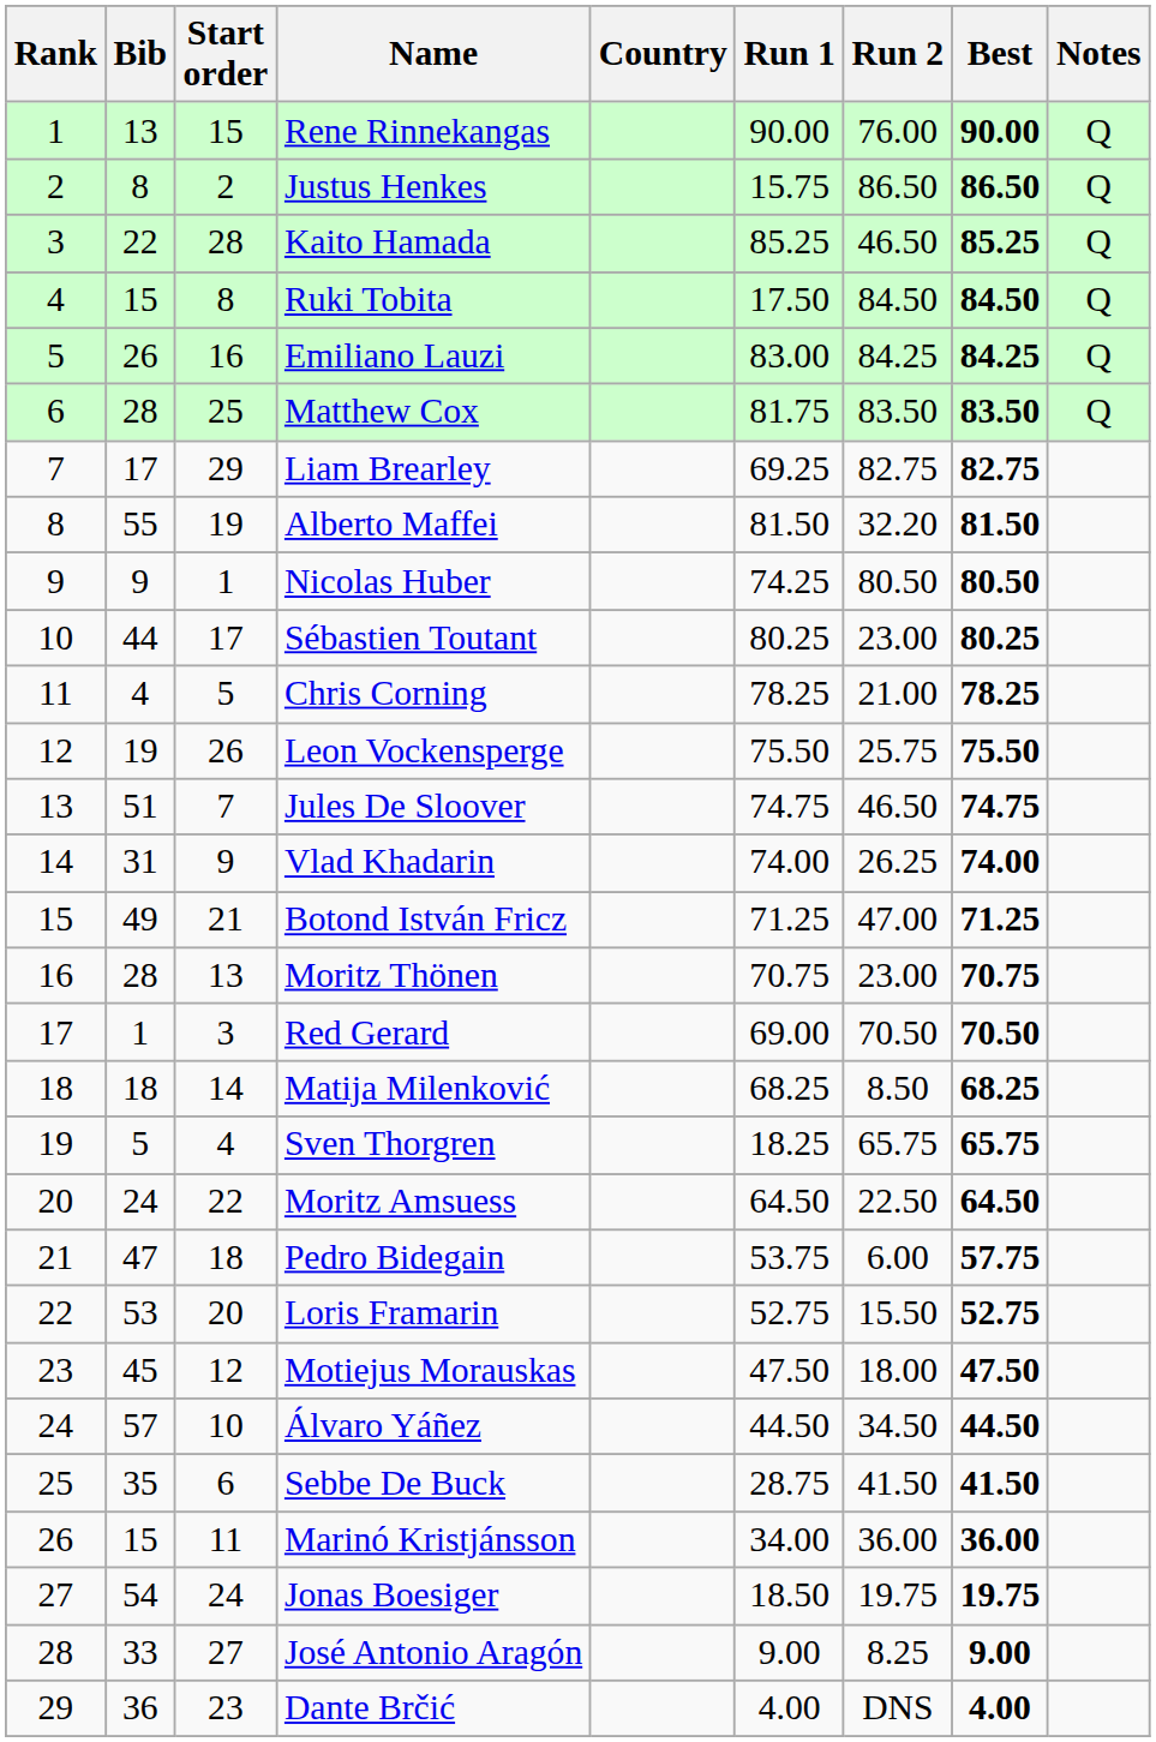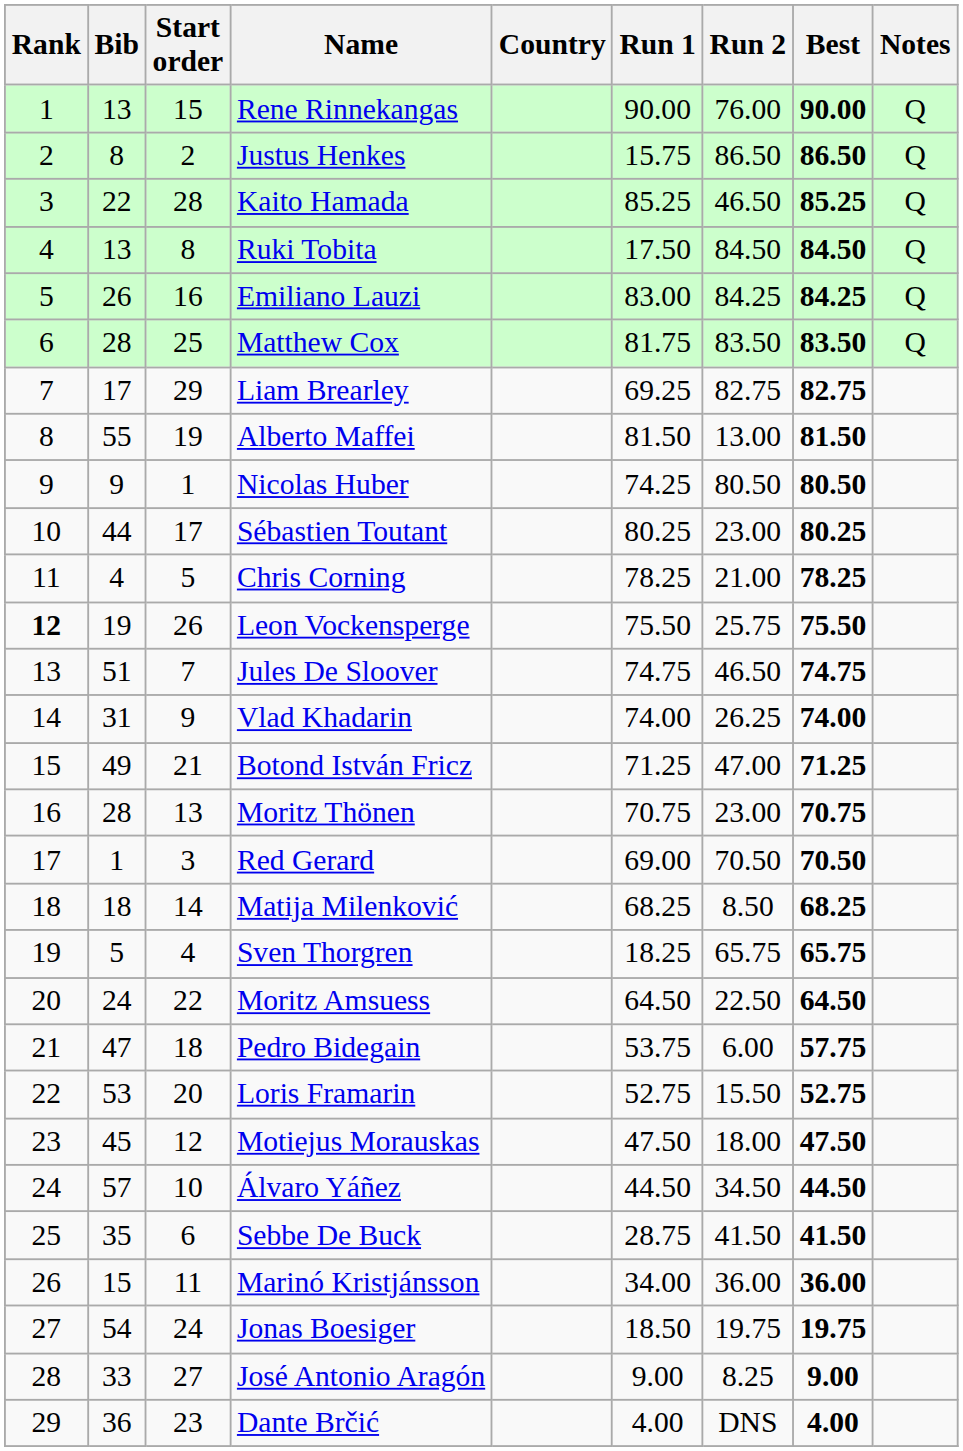 <table class="wikitable sortable" style="text-align:center">
 <tr>
 <th>Rank</th>
 <th>Bib</th>
 <th>Start<br>order</th>
 <th>Name</th>
 <th>Country</th>
 <th>Run 1</th>
 <th>Run 2</th>
 <th>Best</th>
 <th>Notes</th>
 </tr>
 <tr bgcolor=ccffcc>
 <td>1</td>
 <td>13</td>
 <td>15</td>
 <td align=left><a href='#'>Rene Rinnekangas</a></td>
 <td align=left></td>
 <td>90.00</td>
 <td>76.00</td>
 <td><strong>90.00</strong></td>
 <td>Q</td>
 </tr>
 <tr bgcolor=ccffcc>
 <td>2</td>
 <td>8</td>
 <td>2</td>
 <td align=left><a href='#'>Justus Henkes</a></td>
 <td align=left></td>
 <td>15.75</td>
 <td>86.50</td>
 <td><strong>86.50</strong></td>
 <td>Q</td>
 </tr>
 <tr bgcolor=ccffcc>
 <td>3</td>
 <td>22</td>
 <td>28</td>
 <td align=left><a href='#'>Kaito Hamada</a></td>
 <td align=left></td>
 <td>85.25</td>
 <td>46.50</td>
 <td><strong>85.25</strong></td>
 <td>Q</td>
 </tr>
 <tr bgcolor=ccffcc>
 <td>4</td>
-<td>15</td>
+<td>13</td>
 <td>8</td>
 <td align=left><a href='#'>Ruki Tobita</a></td>
 <td align=left></td>
 <td>17.50</td>
 <td>84.50</td>
 <td><strong>84.50</strong></td>
 <td>Q</td>
 </tr>
 <tr bgcolor=ccffcc>
 <td>5</td>
 <td>26</td>
 <td>16</td>
 <td align=left><a href='#'>Emiliano Lauzi</a></td>
 <td align=left></td>
 <td>83.00</td>
 <td>84.25</td>
 <td><strong>84.25</strong></td>
 <td>Q</td>
 </tr>
 <tr bgcolor=ccffcc>
 <td>6</td>
 <td>28</td>
 <td>25</td>
 <td align=left><a href='#'>Matthew Cox</a></td>
 <td align=left></td>
 <td>81.75</td>
 <td>83.50</td>
 <td><strong>83.50</strong></td>
 <td>Q</td>
 </tr>
 <tr>
 <td>7</td>
 <td>17</td>
 <td>29</td>
 <td align=left><a href='#'>Liam Brearley</a></td>
 <td align=left></td>
 <td>69.25</td>
 <td>82.75</td>
 <td><strong>82.75</strong></td>
 <td></td>
 </tr>
 <tr>
 <td>8</td>
 <td>55</td>
 <td>19</td>
 <td align=left><a href='#'>Alberto Maffei</a></td>
 <td align=left></td>
 <td>81.50</td>
-<td>32.20</td>
+<td>13.00</td>
 <td><strong>81.50</strong></td>
 <td></td>
 </tr>
 <tr>
 <td>9</td>
 <td>9</td>
 <td>1</td>
 <td align=left><a href='#'>Nicolas Huber</a></td>
 <td align=left></td>
 <td>74.25</td>
 <td>80.50</td>
 <td><strong>80.50</strong></td>
 <td></td>
 </tr>
 <tr>
 <td>10</td>
 <td>44</td>
 <td>17</td>
 <td align=left><a href='#'>Sébastien Toutant</a></td>
 <td align=left></td>
 <td>80.25</td>
 <td>23.00</td>
 <td><strong>80.25</strong></td>
 <td></td>
 </tr>
 <tr>
 <td>11</td>
 <td>4</td>
 <td>5</td>
 <td align=left><a href='#'>Chris Corning</a></td>
 <td align=left></td>
 <td>78.25</td>
 <td>21.00</td>
 <td><strong>78.25</strong></td>
 <td></td>
 </tr>
 <tr>
-<td>12</td>
+<td><strong>12</strong></td>
 <td>19</td>
 <td>26</td>
 <td align=left><a href='#'>Leon Vockensperge</a></td>
 <td align=left></td>
 <td>75.50</td>
 <td>25.75</td>
 <td><strong>75.50</strong></td>
 <td></td>
 </tr>
 <tr>
 <td>13</td>
 <td>51</td>
 <td>7</td>
 <td align=left><a href='#'>Jules De Sloover</a></td>
 <td align=left></td>
 <td>74.75</td>
 <td>46.50</td>
 <td><strong>74.75</strong></td>
 <td></td>
 </tr>
 <tr>
 <td>14</td>
 <td>31</td>
 <td>9</td>
 <td align=left><a href='#'>Vlad Khadarin</a></td>
 <td align=left></td>
 <td>74.00</td>
 <td>26.25</td>
 <td><strong>74.00</strong></td>
 <td></td>
 </tr>
 <tr>
 <td>15</td>
 <td>49</td>
 <td>21</td>
 <td align=left><a href='#'>Botond István Fricz</a></td>
 <td align=left></td>
 <td>71.25</td>
 <td>47.00</td>
 <td><strong>71.25</strong></td>
 <td></td>
 </tr>
 <tr>
 <td>16</td>
 <td>28</td>
 <td>13</td>
 <td align=left><a href='#'>Moritz Thönen</a></td>
 <td align=left></td>
 <td>70.75</td>
 <td>23.00</td>
 <td><strong>70.75</strong></td>
 <td></td>
 </tr>
 <tr>
 <td>17</td>
 <td>1</td>
 <td>3</td>
 <td align=left><a href='#'>Red Gerard</a></td>
 <td align=left></td>
 <td>69.00</td>
 <td>70.50</td>
 <td><strong>70.50</strong></td>
 <td></td>
 </tr>
 <tr>
 <td>18</td>
 <td>18</td>
 <td>14</td>
 <td align=left><a href='#'>Matija Milenković</a></td>
 <td align=left></td>
 <td>68.25</td>
 <td>8.50</td>
 <td><strong>68.25</strong></td>
 <td></td>
 </tr>
 <tr>
 <td>19</td>
 <td>5</td>
 <td>4</td>
 <td align=left><a href='#'>Sven Thorgren</a></td>
 <td align=left></td>
 <td>18.25</td>
 <td>65.75</td>
 <td><strong>65.75</strong></td>
 <td></td>
 </tr>
 <tr>
 <td>20</td>
 <td>24</td>
 <td>22</td>
 <td align=left><a href='#'>Moritz Amsuess</a></td>
 <td align=left></td>
 <td>64.50</td>
 <td>22.50</td>
 <td><strong>64.50</strong></td>
 <td></td>
 </tr>
 <tr>
 <td>21</td>
 <td>47</td>
 <td>18</td>
 <td align=left><a href='#'>Pedro Bidegain</a></td>
 <td align=left></td>
 <td>53.75</td>
 <td>6.00</td>
 <td><strong>57.75</strong></td>
 <td></td>
 </tr>
 <tr>
 <td>22</td>
 <td>53</td>
 <td>20</td>
 <td align=left><a href='#'>Loris Framarin</a></td>
 <td align=left></td>
 <td>52.75</td>
 <td>15.50</td>
 <td><strong>52.75</strong></td>
 <td></td>
 </tr>
 <tr>
 <td>23</td>
 <td>45</td>
 <td>12</td>
 <td align=left><a href='#'>Motiejus Morauskas</a></td>
 <td align=left></td>
 <td>47.50</td>
 <td>18.00</td>
 <td><strong>47.50</strong></td>
 <td></td>
 </tr>
 <tr>
 <td>24</td>
 <td>57</td>
 <td>10</td>
 <td align=left><a href='#'>Álvaro Yáñez</a></td>
 <td align=left></td>
 <td>44.50</td>
 <td>34.50</td>
 <td><strong>44.50</strong></td>
 <td></td>
 </tr>
 <tr>
 <td>25</td>
 <td>35</td>
 <td>6</td>
 <td align=left><a href='#'>Sebbe De Buck</a></td>
 <td align=left></td>
 <td>28.75</td>
 <td>41.50</td>
 <td><strong>41.50</strong></td>
 <td></td>
 </tr>
 <tr>
 <td>26</td>
 <td>15</td>
 <td>11</td>
 <td align=left><a href='#'>Marinó Kristjánsson</a></td>
 <td align=left></td>
 <td>34.00</td>
 <td>36.00</td>
 <td><strong>36.00</strong></td>
 <td></td>
 </tr>
 <tr>
 <td>27</td>
 <td>54</td>
 <td>24</td>
 <td align=left><a href='#'>Jonas Boesiger</a></td>
 <td align=left></td>
 <td>18.50</td>
 <td>19.75</td>
 <td><strong>19.75</strong></td>
 <td></td>
 </tr>
 <tr>
 <td>28</td>
 <td>33</td>
 <td>27</td>
 <td align=left><a href='#'>José Antonio Aragón</a></td>
 <td align=left></td>
 <td>9.00</td>
 <td>8.25</td>
 <td><strong>9.00</strong></td>
 <td></td>
 </tr>
 <tr>
 <td>29</td>
 <td>36</td>
 <td>23</td>
 <td align=left><a href='#'>Dante Brčić</a></td>
 <td align=left></td>
 <td>4.00</td>
 <td>DNS</td>
 <td><strong>4.00</strong></td>
 <td></td>
 </tr>
 </table>
